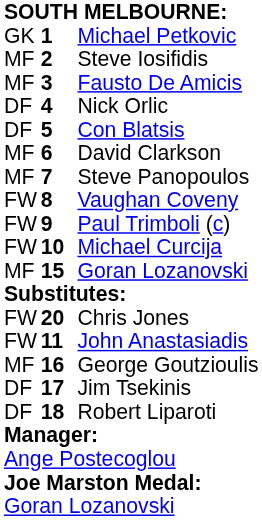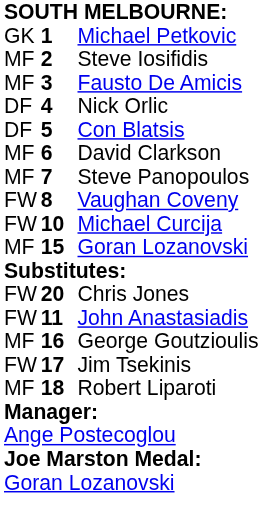 <table style="font-size: 90%" cellspacing="0" cellpadding="0">
 <tr>
 <td colspan="4"><strong>SOUTH MELBOURNE:</strong></td>
 </tr>
 <tr>
 <th width=25></th>
 <th width=25></th>
 </tr>
 <tr>
 <td>GK</td>
 <td><strong>1</strong></td>
 <td> <a href='#'>Michael Petkovic</a></td>
 </tr>
 <tr>
 <td>MF</td>
 <td><strong>2</strong></td>
 <td> Steve Iosifidis</td>
 </tr>
 <tr>
 <td>MF</td>
 <td><strong>3</strong></td>
 <td> <a href='#'>Fausto De Amicis</a></td>
 </tr>
 <tr>
 <td>DF</td>
 <td><strong>4</strong></td>
 <td> Nick Orlic</td>
 </tr>
 <tr>
 <td>DF</td>
 <td><strong>5</strong></td>
 <td> <a href='#'>Con Blatsis</a></td>
 </tr>
 <tr>
 <td>MF</td>
 <td><strong>6</strong></td>
 <td> David Clarkson</td>
 </tr>
 <tr>
 <td>MF</td>
 <td><strong>7</strong></td>
 <td> Steve Panopoulos</td>
 </tr>
 <tr>
 <td>FW</td>
 <td><strong>8</strong></td>
 <td> <a href='#'>Vaughan Coveny</a></td>
 </tr>
 <tr>
 <td>FW</td>
-<td><strong>9</strong></td>
-<td> <a href='#'>Paul Trimboli</a> (<a href='#'>c</a>)</td>
-<td></td>
-<td></td>
-<td></td>
-</tr>
-<tr>
-<td>FW</td>
 <td><strong>10</strong></td>
 <td> <a href='#'>Michael Curcija</a></td>
 <td></td>
 <td></td>
 <td></td>
 </tr>
 <tr>
 <td>MF</td>
 <td><strong>15</strong></td>
 <td> <a href='#'>Goran Lozanovski</a></td>
 <td></td>
 <td></td>
 <td></td>
 </tr>
 <tr>
 <td colspan=3><strong>Substitutes:</strong></td>
 </tr>
 <tr>
 <td>FW</td>
 <td><strong>20</strong></td>
 <td> Chris Jones</td>
 </tr>
 <tr>
 <td>FW</td>
 <td><strong>11</strong></td>
 <td> <a href='#'>John Anastasiadis</a></td>
 <td></td>
 <td></td>
 <td></td>
 </tr>
 <tr>
 <td>MF</td>
 <td><strong>16</strong></td>
 <td>  George Goutzioulis</td>
 <td></td>
 <td></td>
 <td></td>
 </tr>
 <tr>
-<td>DF</td>
+<td>FW</td>
 <td><strong>17</strong></td>
 <td> Jim Tsekinis</td>
 <td></td>
 <td></td>
 <td></td>
 </tr>
 <tr>
-<td>DF</td>
+<td>MF</td>
 <td><strong>18</strong></td>
 <td> Robert Liparoti</td>
 </tr>
 <tr>
 <td colspan=3><strong>Manager:</strong></td>
 </tr>
 <tr>
 <td colspan=4> <a href='#'>Ange Postecoglou</a></td>
 </tr>
 <tr>
 <td colspan=3><strong>Joe Marston Medal:</strong></td>
 </tr>
 <tr>
 <td colspan=4> <a href='#'>Goran Lozanovski</a></td>
 </tr>
 </table>
